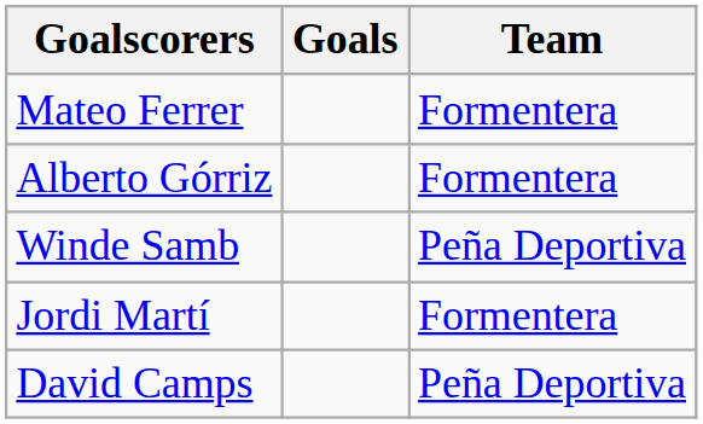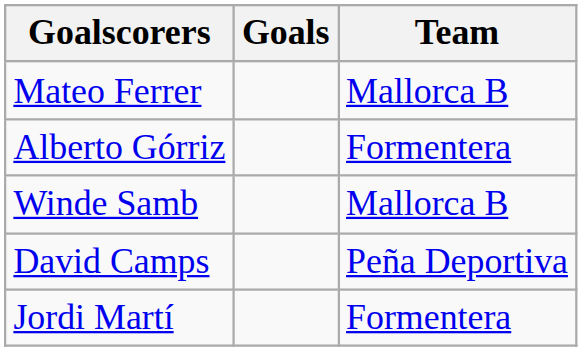 <table class="wikitable sortable" class="wikitable">
 <tr style="background:#ccc; text-align:center;">
 <th>Goalscorers</th>
 <th>Goals</th>
 <th>Team</th>
 </tr>
 <tr>
 <td> <a href='#'>Mateo Ferrer</a></td>
 <td></td>
-<td><a href='#'>Formentera</a></td>
+<td><a href='#'>Mallorca B</a></td>
 </tr>
 <tr>
 <td> <a href='#'>Alberto Górriz</a></td>
 <td></td>
 <td><a href='#'>Formentera</a></td>
 </tr>
 <tr>
 <td> <a href='#'>Winde Samb</a></td>
 <td></td>
+<td><a href='#'>Mallorca B</a></td>
+</tr>
+<tr>
+<td> <a href='#'>David Camps</a></td>
+<td></td>
 <td><a href='#'>Peña Deportiva</a></td>
 </tr>
 <tr>
 <td> <a href='#'>Jordi Martí</a></td>
 <td></td>
 <td><a href='#'>Formentera</a></td>
 </tr>
-<tr>
-<td> <a href='#'>David Camps</a></td>
-<td></td>
-<td><a href='#'>Peña Deportiva</a></td>
-</tr>
 </table>
